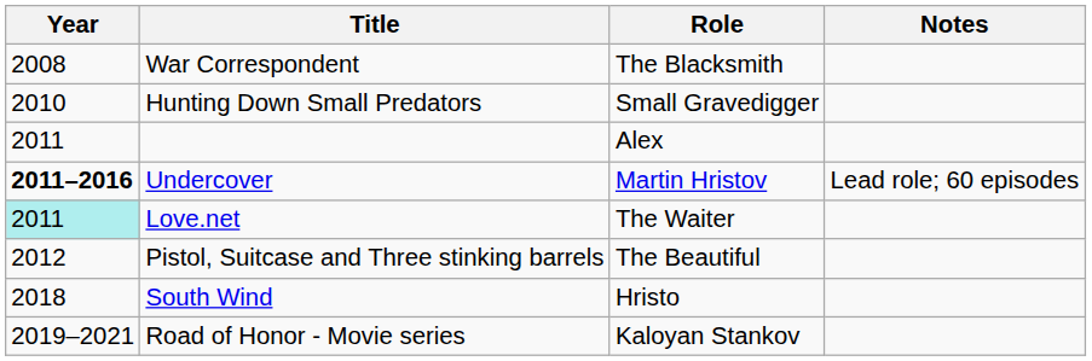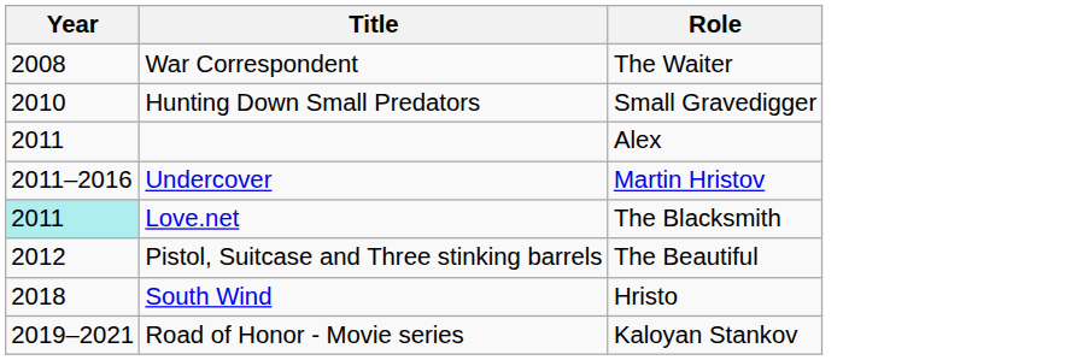 <table class="wikitable">
 <tr>
 <th>Year</th>
 <th>Title</th>
 <th>Role</th>
-<th>Notes</th>
 </tr>
 <tr>
 <td>2008</td>
 <td>War Correspondent</td>
-<td>The Blacksmith</td>
-<td></td>
+<td>The Waiter</td>
 </tr>
 <tr>
 <td>2010</td>
 <td>Hunting Down Small Predators</td>
 <td>Small Gravedigger</td>
-<td></td>
 </tr>
 <tr>
 <td>2011</td>
 <td></td>
 <td>Alex</td>
-<td></td>
 </tr>
 <tr>
-<td><strong>2011–2016</strong></td>
+<td>2011–2016</td>
 <td><a href='#'>Undercover</a></td>
 <td><a href='#'>Martin Hristov</a></td>
-<td>Lead role; 60 episodes</td>
 </tr>
 <tr>
 <td style="background: paleturquoise;">2011</td>
 <td><a href='#'>Love.net</a></td>
-<td>The Waiter</td>
-<td></td>
+<td>The Blacksmith</td>
 </tr>
 <tr>
 <td>2012</td>
 <td>Pistol, Suitcase and Three stinking barrels</td>
 <td>The Beautiful</td>
-<td></td>
 </tr>
 <tr>
 <td>2018</td>
 <td><a href='#'>South Wind</a></td>
 <td>Hristo</td>
-<td></td>
 </tr>
 <tr>
 <td>2019–2021</td>
 <td>Road of Honor - Movie series</td>
 <td>Kaloyan Stankov</td>
-<td></td>
 </tr>
 </table>
